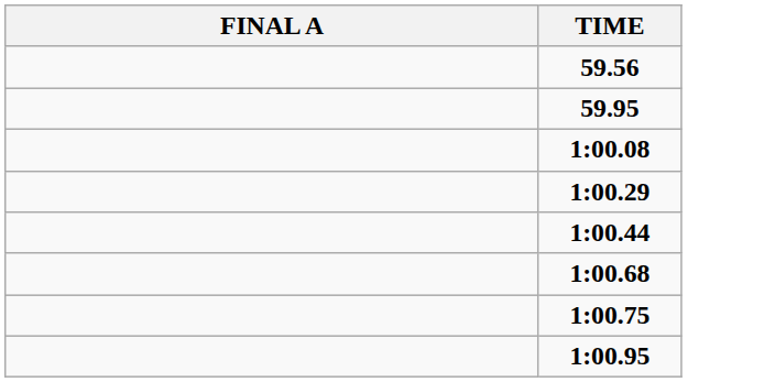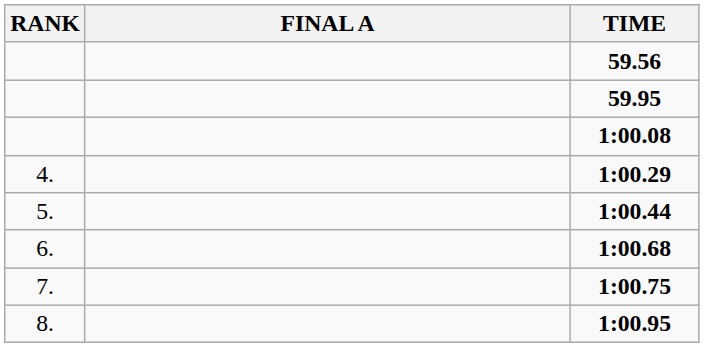 <table class="wikitable">
 <tr>
+<th>RANK</th>
 <th style="width: 20em">FINAL A</th>
 <th style="width: 5em">TIME</th>
 </tr>
 <tr>
+<td align="center"></td>
 <td></td>
 <td align="center"><strong>59.56</strong></td>
 </tr>
 <tr>
+<td align="center"></td>
 <td></td>
 <td align="center"><strong>59.95</strong></td>
 </tr>
 <tr>
+<td align="center"></td>
 <td></td>
 <td align="center"><strong>1:00.08</strong></td>
 </tr>
 <tr>
+<td align="center">4.</td>
 <td></td>
 <td align="center"><strong>1:00.29</strong></td>
 </tr>
 <tr>
+<td align="center">5.</td>
 <td></td>
 <td align="center"><strong>1:00.44</strong></td>
 </tr>
 <tr>
+<td align="center">6.</td>
 <td></td>
 <td align="center"><strong>1:00.68</strong></td>
 </tr>
 <tr>
+<td align="center">7.</td>
 <td></td>
 <td align="center"><strong>1:00.75</strong></td>
 </tr>
 <tr>
+<td align="center">8.</td>
 <td></td>
 <td align="center"><strong>1:00.95</strong></td>
 </tr>
 </table>
